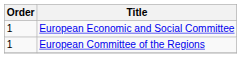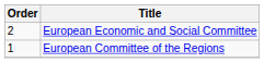 <table class="wikitable">
 <tr>
 <th>Order</th>
 <th>Title</th>
 </tr>
 <tr>
-<td>1</td>
+<td>2</td>
 <td><a href='#'>European Economic and Social Committee</a></td>
 </tr>
 <tr>
 <td>1</td>
 <td><a href='#'>European Committee of the Regions</a></td>
 </tr>
 <tr>
 </tr>
 </table>
